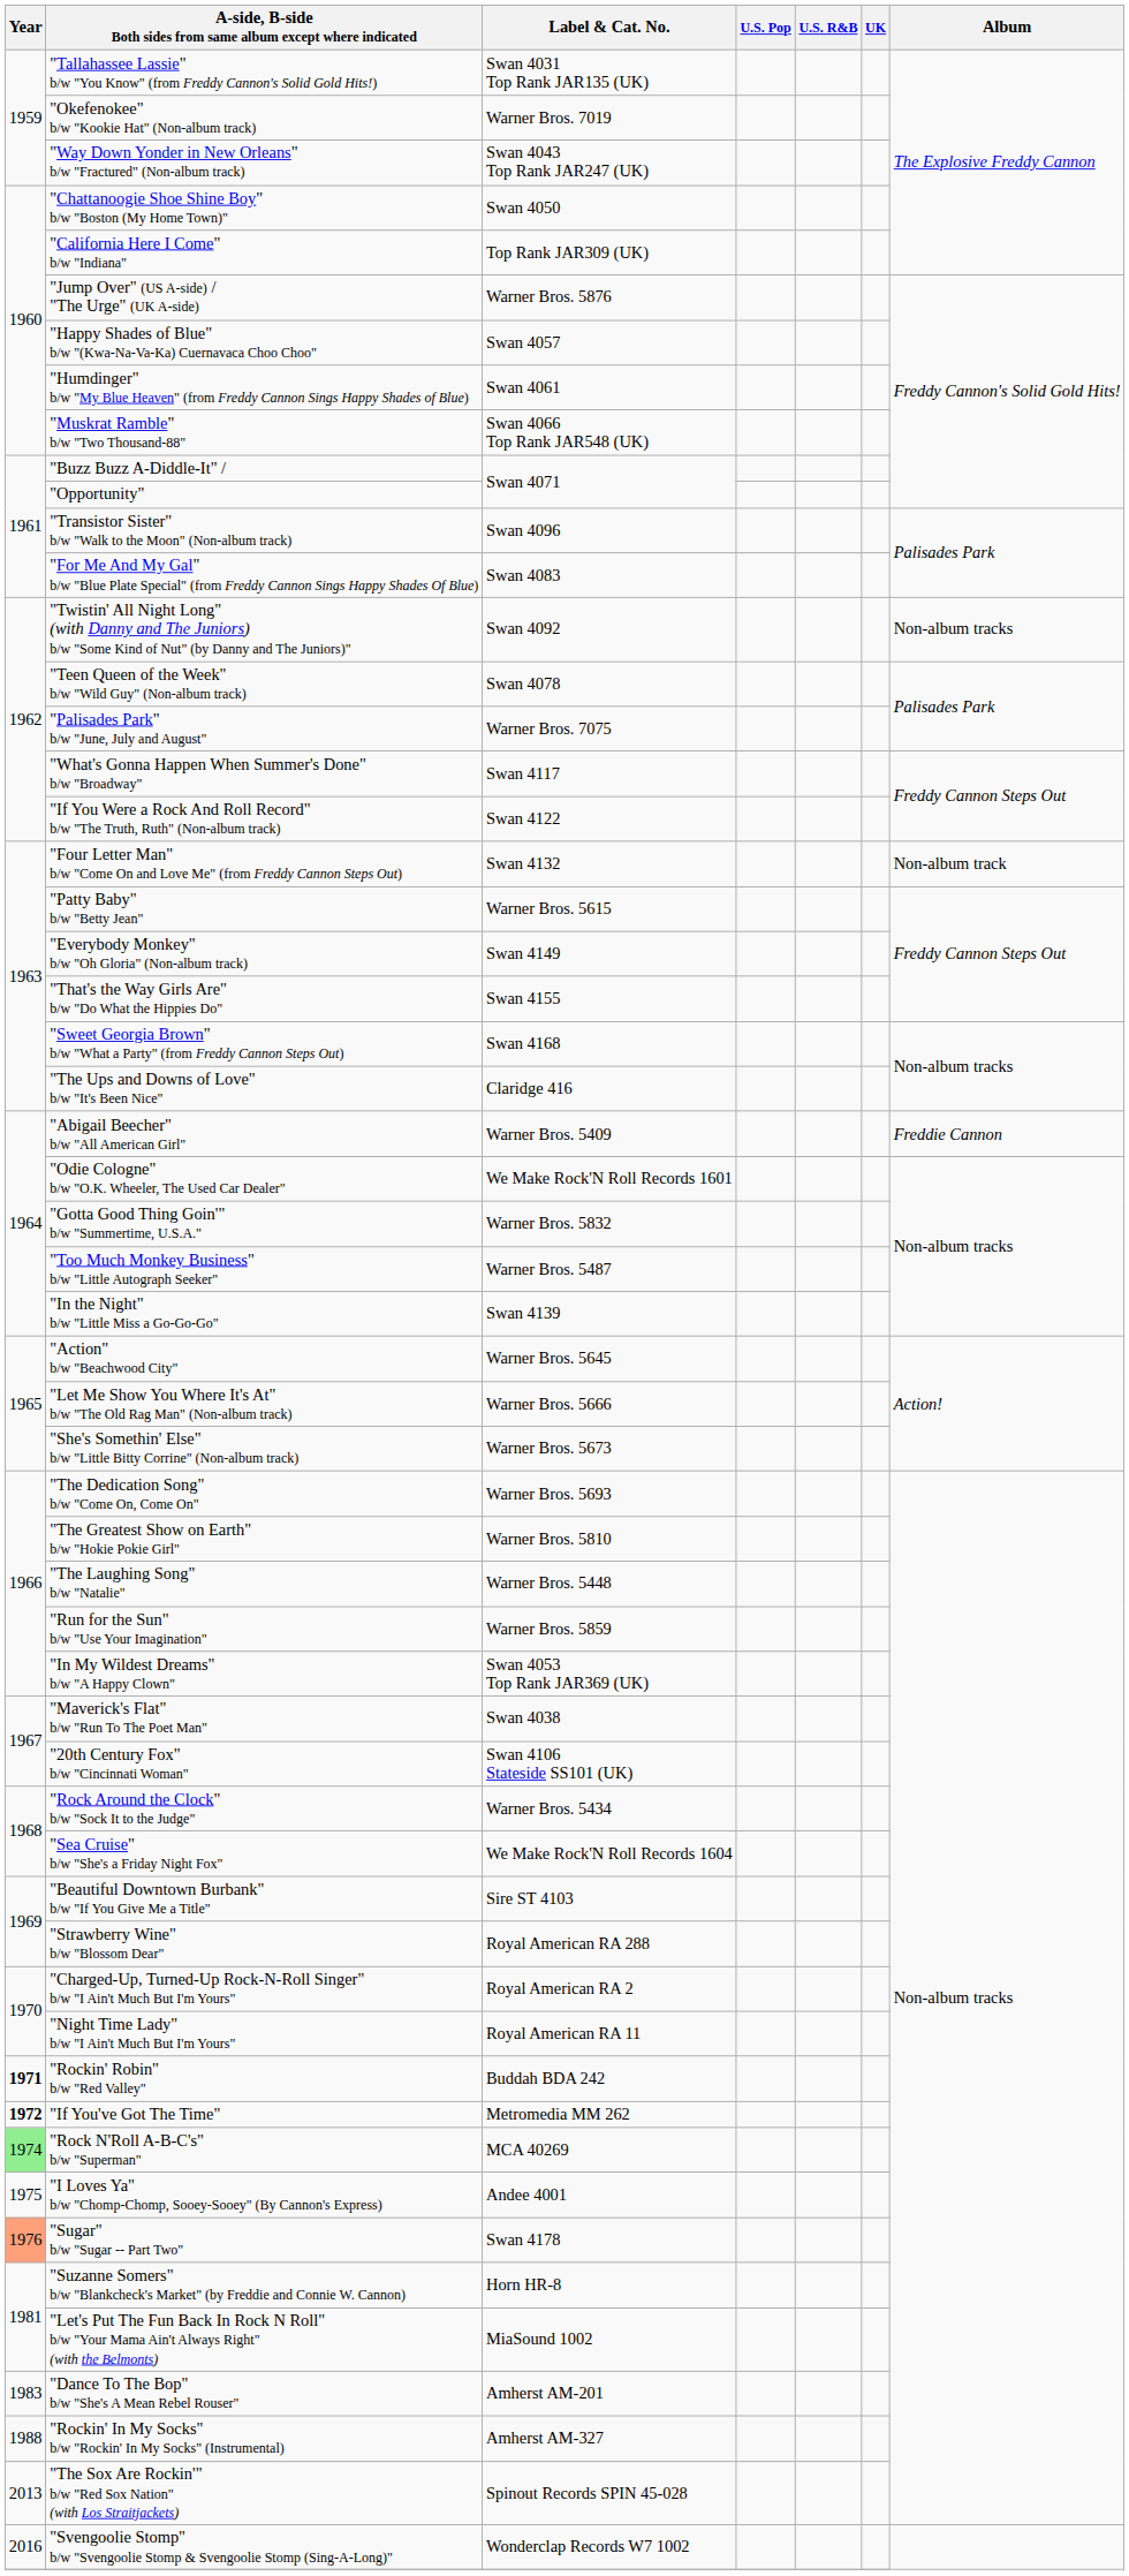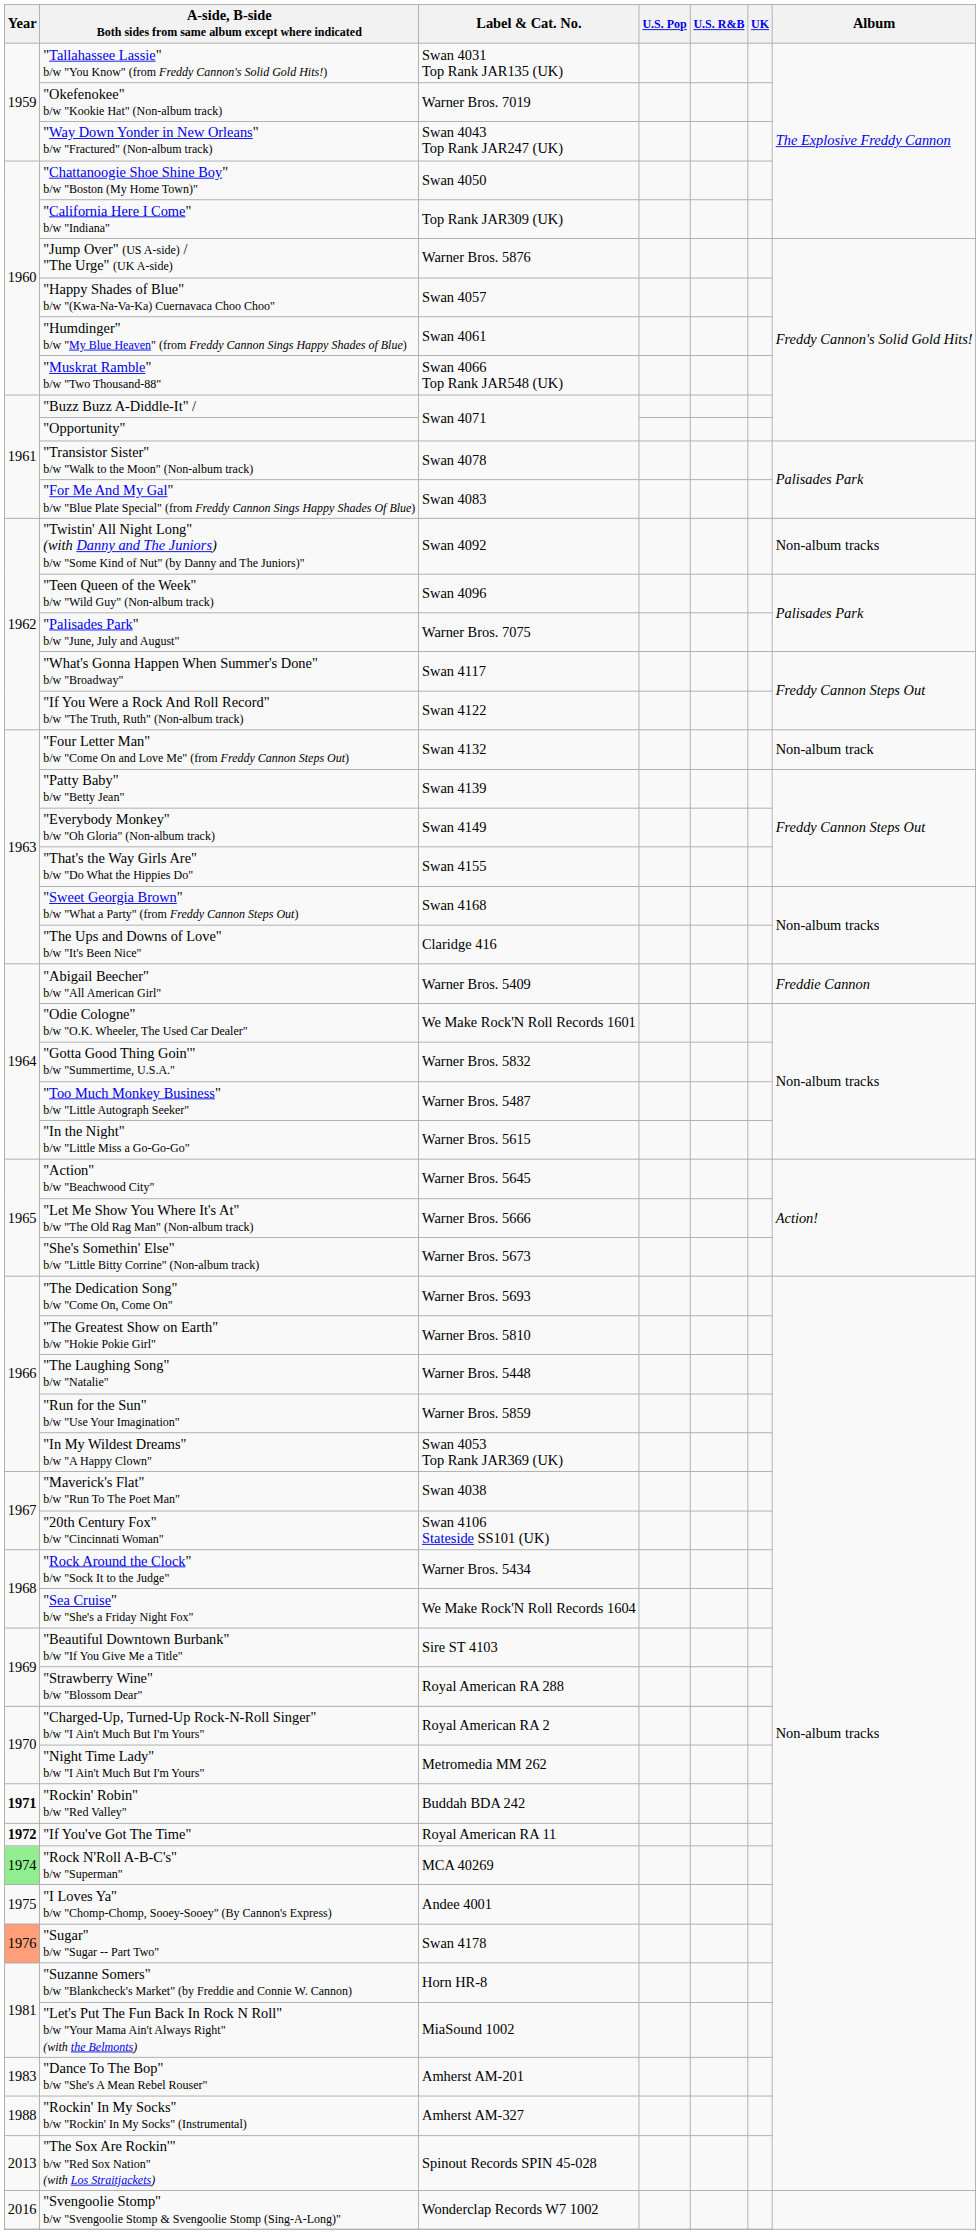 <table class=wikitable>
 <tr>
 <th>Year</th>
 <th>A-side, B-side<br><small>Both sides from same album except where indicated</small></th>
 <th>Label & Cat. No.</th>
 <th><small><a href='#'>U.S. Pop</a></small></th>
 <th><small><a href='#'>U.S. R&B</a></small></th>
 <th><small><a href='#'>UK</a></small></th>
 <th>Album</th>
 </tr>
 <tr>
 <td rowspan="3">1959</td>
 <td>"<a href='#'>Tallahassee Lassie</a>"<br><small>b/w "You Know" (from <em>Freddy Cannon's Solid Gold Hits!</em>)</small></td>
 <td>Swan 4031<br>Top Rank JAR135 (UK)</td>
 <td></td>
 <td></td>
 <td></td>
 <td rowspan="5"><em><a href='#'>The Explosive Freddy Cannon</a></em></td>
 </tr>
 <tr>
 <td>"Okefenokee"<br><small>b/w "Kookie Hat" (Non-album track)</small></td>
 <td>Warner Bros. 7019</td>
 <td></td>
 <td></td>
 <td></td>
 </tr>
 <tr>
 <td>"<a href='#'>Way Down Yonder in New Orleans</a>"<br><small>b/w "Fractured" (Non-album track)</small></td>
 <td>Swan 4043<br>Top Rank JAR247 (UK)</td>
 <td></td>
 <td></td>
 <td></td>
 </tr>
 <tr>
 <td rowspan="6">1960</td>
 <td>"<a href='#'>Chattanoogie Shoe Shine Boy</a>"<br><small>b/w "Boston (My Home Town)"</small></td>
 <td>Swan 4050</td>
 <td></td>
 <td></td>
 <td></td>
 </tr>
 <tr>
 <td>"<a href='#'>California Here I Come</a>"<br><small>b/w "Indiana"</small></td>
 <td>Top Rank JAR309 (UK)</td>
 <td></td>
 <td></td>
 <td></td>
 </tr>
 <tr>
 <td>"Jump Over" <small>(US A-side)</small> /<br> "The Urge" <small>(UK A-side)</small></td>
 <td>Warner Bros. 5876</td>
 <td></td>
 <td></td>
 <td></td>
 <td rowspan="6"><em>Freddy Cannon's Solid Gold Hits!</em></td>
 </tr>
 <tr>
 <td>"Happy Shades of Blue"<br><small>b/w "(Kwa-Na-Va-Ka) Cuernavaca Choo Choo"</small></td>
 <td>Swan 4057</td>
 <td></td>
 <td></td>
 <td></td>
 </tr>
 <tr>
 <td>"Humdinger"<br><small>b/w "<a href='#'>My Blue Heaven</a>" (from <em>Freddy Cannon Sings Happy Shades of Blue</em>)</small></td>
 <td>Swan 4061</td>
 <td></td>
 <td></td>
 <td></td>
 </tr>
 <tr>
 <td>"<a href='#'>Muskrat Ramble</a>"<br><small>b/w "Two Thousand-88"</small></td>
 <td>Swan 4066<br>Top Rank JAR548 (UK)</td>
 <td></td>
 <td></td>
 <td></td>
 </tr>
 <tr>
 <td rowspan="4">1961</td>
 <td>"Buzz Buzz A-Diddle-It" /</td>
 <td rowspan="2">Swan 4071</td>
 <td></td>
 <td></td>
 <td></td>
 </tr>
 <tr>
 <td>"Opportunity"</td>
 <td></td>
 <td></td>
 <td></td>
 </tr>
 <tr>
 <td>"Transistor Sister"<br><small>b/w "Walk to the Moon" (Non-album track)</small></td>
-<td>Swan 4096</td>
+<td>Swan 4078</td>
 <td></td>
 <td></td>
 <td></td>
 <td rowspan="2"><em>Palisades Park</em></td>
 </tr>
 <tr>
 <td>"<a href='#'>For Me And My Gal</a>"<br><small>b/w "Blue Plate Special" (from <em>Freddy Cannon Sings Happy Shades Of Blue</em>)</small></td>
 <td>Swan 4083</td>
 <td></td>
 <td></td>
 <td></td>
 </tr>
 <tr>
 <td rowspan="5">1962</td>
 <td>"Twistin' All Night Long"<br><em>(with <a href='#'>Danny and The Juniors</a>)</em><br><small>b/w "Some Kind of Nut" (by Danny and The Juniors)"</small></td>
 <td>Swan 4092</td>
 <td></td>
 <td></td>
 <td></td>
 <td>Non-album tracks</td>
 </tr>
 <tr>
 <td>"Teen Queen of the Week"<br><small>b/w "Wild Guy" (Non-album track)</small></td>
-<td>Swan 4078</td>
+<td>Swan 4096</td>
 <td></td>
 <td></td>
 <td></td>
 <td rowspan="2"><em>Palisades Park</em></td>
 </tr>
 <tr>
 <td>"<a href='#'>Palisades Park</a>"<br><small>b/w "June, July and August"</small></td>
 <td>Warner Bros. 7075</td>
 <td></td>
 <td></td>
 <td></td>
 </tr>
 <tr>
 <td>"What's Gonna Happen When Summer's Done"<br><small>b/w "Broadway"</small></td>
 <td>Swan 4117</td>
 <td></td>
 <td></td>
 <td></td>
 <td rowspan="2"><em>Freddy Cannon Steps Out</em></td>
 </tr>
 <tr>
 <td>"If You Were a Rock And Roll Record"<br><small>b/w "The Truth, Ruth" (Non-album track)</small></td>
 <td>Swan 4122</td>
 <td></td>
 <td></td>
 <td></td>
 </tr>
 <tr>
 <td rowspan="6">1963</td>
 <td>"Four Letter Man"<br><small>b/w "Come On and Love Me" (from <em>Freddy Cannon Steps Out</em>)</small></td>
 <td>Swan 4132</td>
 <td></td>
 <td></td>
 <td></td>
 <td>Non-album track</td>
 </tr>
 <tr>
 <td>"Patty Baby"<br><small>b/w "Betty Jean"</small></td>
-<td>Warner Bros. 5615</td>
+<td>Swan 4139</td>
 <td></td>
 <td></td>
 <td></td>
 <td rowspan="3"><em>Freddy Cannon Steps Out</em></td>
 </tr>
 <tr>
 <td>"Everybody Monkey"<br><small>b/w "Oh Gloria" (Non-album track)</small></td>
 <td>Swan 4149</td>
 <td></td>
 <td></td>
 <td></td>
 </tr>
 <tr>
 <td>"That's the Way Girls Are"<br><small>b/w "Do What the Hippies Do"</small></td>
 <td>Swan 4155</td>
 <td></td>
 <td></td>
 <td></td>
 </tr>
 <tr>
 <td>"<a href='#'>Sweet Georgia Brown</a>"<br><small>b/w "What a Party" (from <em>Freddy Cannon Steps Out</em>)</small></td>
 <td>Swan 4168</td>
 <td></td>
 <td></td>
 <td></td>
 <td rowspan="2">Non-album tracks</td>
 </tr>
 <tr>
 <td>"The Ups and Downs of Love"<br><small>b/w "It's Been Nice"</small></td>
 <td>Claridge 416</td>
 <td></td>
 <td></td>
 <td></td>
 </tr>
 <tr>
 <td rowspan="5">1964</td>
 <td>"Abigail Beecher"<br><small>b/w "All American Girl"</small></td>
 <td>Warner Bros. 5409</td>
 <td></td>
 <td></td>
 <td></td>
 <td><em>Freddie Cannon</em></td>
 </tr>
 <tr>
 <td>"Odie Cologne"<br><small>b/w "O.K. Wheeler, The Used Car Dealer"</small></td>
 <td>We Make Rock'N Roll Records 1601</td>
 <td></td>
 <td></td>
 <td></td>
 <td rowspan="4">Non-album tracks</td>
 </tr>
 <tr>
 <td>"Gotta Good Thing Goin'"<br><small>b/w "Summertime, U.S.A."</small></td>
 <td>Warner Bros. 5832</td>
 <td></td>
 <td></td>
 <td></td>
 </tr>
 <tr>
 <td>"<a href='#'>Too Much Monkey Business</a>"<br><small>b/w "Little Autograph Seeker"</small></td>
 <td>Warner Bros. 5487</td>
 <td></td>
 <td></td>
 <td></td>
 </tr>
 <tr>
 <td>"In the Night"<br><small>b/w "Little Miss a Go-Go-Go"</small></td>
-<td>Swan 4139</td>
+<td>Warner Bros. 5615</td>
 <td></td>
 <td></td>
 <td></td>
 </tr>
 <tr>
 <td rowspan="3">1965</td>
 <td>"Action"<br><small>b/w "Beachwood City"</small></td>
 <td>Warner Bros. 5645</td>
 <td></td>
 <td></td>
 <td></td>
 <td rowspan="3"><em>Action!</em></td>
 </tr>
 <tr>
 <td>"Let Me Show You Where It's At"<br><small>b/w "The Old Rag Man" (Non-album track)</small></td>
 <td>Warner Bros. 5666</td>
 <td></td>
 <td></td>
 <td></td>
 </tr>
 <tr>
 <td>"She's Somethin' Else"<br><small>b/w "Little Bitty Corrine" (Non-album track)</small></td>
 <td>Warner Bros. 5673</td>
 <td></td>
 <td></td>
 <td></td>
 </tr>
 <tr>
 <td rowspan="5">1966</td>
 <td>"The Dedication Song"<br><small>b/w "Come On, Come On"</small></td>
 <td>Warner Bros. 5693</td>
 <td></td>
 <td></td>
 <td></td>
 <td rowspan="23">Non-album tracks</td>
 </tr>
 <tr>
 <td>"The Greatest Show on Earth"<br><small>b/w "Hokie Pokie Girl"</small></td>
 <td>Warner Bros. 5810</td>
 <td></td>
 <td></td>
 <td></td>
 </tr>
 <tr>
 <td>"The Laughing Song"<br><small>b/w "Natalie"</small></td>
 <td>Warner Bros. 5448</td>
 <td></td>
 <td></td>
 <td></td>
 </tr>
 <tr>
 <td>"Run for the Sun"<br><small>b/w "Use Your Imagination"</small></td>
 <td>Warner Bros. 5859</td>
 <td></td>
 <td></td>
 <td></td>
 </tr>
 <tr>
 <td>"In My Wildest Dreams"<br><small>b/w "A Happy Clown"</small></td>
 <td>Swan 4053<br>Top Rank JAR369 (UK)</td>
 <td></td>
 <td></td>
 <td></td>
 </tr>
 <tr>
 <td rowspan="2">1967</td>
 <td>"Maverick's Flat"<br><small>b/w "Run To The Poet Man"</small></td>
 <td>Swan 4038</td>
 <td></td>
 <td></td>
 <td></td>
 </tr>
 <tr>
 <td>"20th Century Fox"<br><small>b/w "Cincinnati Woman"</small></td>
 <td>Swan 4106<br><a href='#'>Stateside</a> SS101 (UK)</td>
 <td></td>
 <td></td>
 <td></td>
 </tr>
 <tr>
 <td rowspan="2">1968</td>
 <td>"<a href='#'>Rock Around the Clock</a>"<br><small>b/w "Sock It to the Judge"</small></td>
 <td>Warner Bros. 5434</td>
 <td></td>
 <td></td>
 <td></td>
 </tr>
 <tr>
 <td>"<a href='#'>Sea Cruise</a>"<br><small>b/w "She's a Friday Night Fox"</small></td>
 <td>We Make Rock'N Roll Records 1604</td>
 <td></td>
 <td></td>
 <td></td>
 </tr>
 <tr>
 <td rowspan="2">1969</td>
 <td>"Beautiful Downtown Burbank"<br><small>b/w "If You Give Me a Title"</small></td>
 <td>Sire ST 4103</td>
 <td></td>
 <td></td>
 <td></td>
 </tr>
 <tr>
 <td>"Strawberry Wine"<br><small>b/w "Blossom Dear"</small></td>
 <td>Royal American RA 288</td>
 <td></td>
 <td></td>
 <td></td>
 </tr>
 <tr>
 <td rowspan="2">1970</td>
 <td>"Charged-Up, Turned-Up Rock-N-Roll Singer"<br><small>b/w "I Ain't Much But I'm Yours"</small></td>
 <td>Royal American RA 2</td>
 <td></td>
 <td></td>
 <td></td>
 </tr>
 <tr>
 <td>"Night Time Lady"<br><small>b/w "I Ain't Much But I'm Yours"</small></td>
-<td>Royal American RA 11</td>
+<td>Metromedia MM 262</td>
 <td></td>
 <td></td>
 <td></td>
 </tr>
 <tr>
 <td><strong>1971</strong></td>
 <td>"Rockin' Robin"<br><small>b/w "Red Valley"</small></td>
 <td>Buddah BDA 242</td>
 <td></td>
 <td></td>
 <td></td>
 </tr>
 <tr>
 <td><strong>1972</strong></td>
 <td>"If You've Got The Time"</td>
-<td>Metromedia MM 262</td>
+<td>Royal American RA 11</td>
 <td></td>
 <td></td>
 <td></td>
 </tr>
 <tr>
 <td style="background: lightgreen;">1974</td>
 <td>"Rock N'Roll A-B-C's"<br><small>b/w "Superman"</small></td>
 <td>MCA 40269</td>
 <td></td>
 <td></td>
 <td></td>
 </tr>
 <tr>
 <td>1975</td>
 <td>"I Loves Ya"<br><small>b/w "Chomp-Chomp, Sooey-Sooey" (By Cannon's Express)</small></td>
 <td>Andee 4001</td>
 <td></td>
 <td></td>
 <td></td>
 </tr>
 <tr>
 <td style="background: lightsalmon;">1976</td>
 <td>"Sugar"<br><small>b/w "Sugar -- Part Two"</small></td>
 <td>Swan 4178</td>
 <td></td>
 <td></td>
 <td></td>
 </tr>
 <tr>
 <td rowspan="2">1981</td>
 <td>"Suzanne Somers"<br><small>b/w "Blankcheck's Market" (by Freddie and Connie W. Cannon)</small></td>
 <td>Horn HR-8</td>
 <td></td>
 <td></td>
 <td></td>
 </tr>
 <tr>
 <td>"Let's Put The Fun Back In Rock N Roll"<br><small>b/w "Your Mama Ain't Always Right"<br><em>(with <a href='#'>the Belmonts</a>)</em></small></td>
 <td>MiaSound 1002</td>
 <td></td>
 <td></td>
 <td></td>
 </tr>
 <tr>
 <td>1983</td>
 <td>"Dance To The Bop"<br><small>b/w "She's A Mean Rebel Rouser"</small></td>
 <td>Amherst AM-201</td>
 <td></td>
 <td></td>
 <td></td>
 </tr>
 <tr>
 <td>1988</td>
 <td>"Rockin' In My Socks"<br><small>b/w "Rockin' In My Socks" (Instrumental)</small></td>
 <td>Amherst AM-327</td>
 <td></td>
 <td></td>
 <td></td>
 </tr>
 <tr>
 <td>2013</td>
 <td>"The Sox Are Rockin'"<br><small>b/w "Red Sox Nation"<br><em>(with <a href='#'>Los Straitjackets</a>)</em></small></td>
 <td>Spinout Records SPIN 45-028</td>
 <td></td>
 <td></td>
 <td></td>
 </tr>
 <tr>
 <td>2016</td>
 <td>"Svengoolie Stomp"<br><small>b/w "Svengoolie Stomp & Svengoolie Stomp (Sing-A-Long)"</small></td>
 <td>Wonderclap Records W7 1002</td>
 <td></td>
 <td></td>
 <td></td>
 </tr>
 <tr>
 </tr>
 </table>
